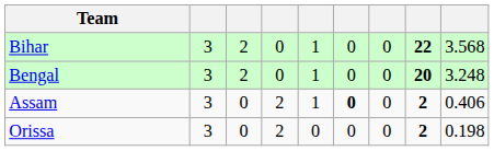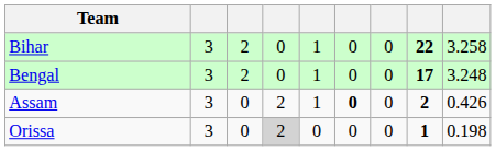 <table class="wikitable" style="text-align:center">
 <tr>
 <th style="width:160px">Team</th>
 <th style="width:25px"></th>
 <th style="width:25px"></th>
 <th style="width:25px"></th>
 <th style="width:25px"></th>
 <th style="width:25px"></th>
 <th style="width:25px"></th>
 <th style="width:25px"></th>
 <th style="width:25px;"></th>
 </tr>
 <tr style="background:#cfc;">
 <td style="text-align:left"><a href='#'>Bihar</a></td>
 <td>3</td>
 <td>2</td>
 <td>0</td>
 <td>1</td>
 <td>0</td>
 <td>0</td>
 <td><strong>22</strong></td>
-<td>3.568</td>
+<td>3.258</td>
 </tr>
 <tr style="background:#cfc;">
 <td style="text-align:left"><a href='#'>Bengal</a></td>
 <td>3</td>
 <td>2</td>
 <td>0</td>
 <td>1</td>
 <td>0</td>
 <td>0</td>
-<td><strong>20</strong></td>
+<td><strong>17</strong></td>
 <td>3.248</td>
 </tr>
 <tr>
 <td style="text-align:left"><a href='#'>Assam</a></td>
 <td>3</td>
 <td>0</td>
 <td>2</td>
 <td>1</td>
 <td><strong>0</strong></td>
 <td>0</td>
 <td><strong>2</strong></td>
-<td>0.406</td>
+<td>0.426</td>
 </tr>
 <tr>
 <td style="text-align:left"><a href='#'>Orissa</a></td>
 <td>3</td>
 <td>0</td>
-<td>2</td>
+<td style="background: lightgrey;">2</td>
 <td>0</td>
 <td>0</td>
 <td>0</td>
-<td><strong>2</strong></td>
+<td><strong>1</strong></td>
 <td>0.198</td>
 </tr>
 </table>
